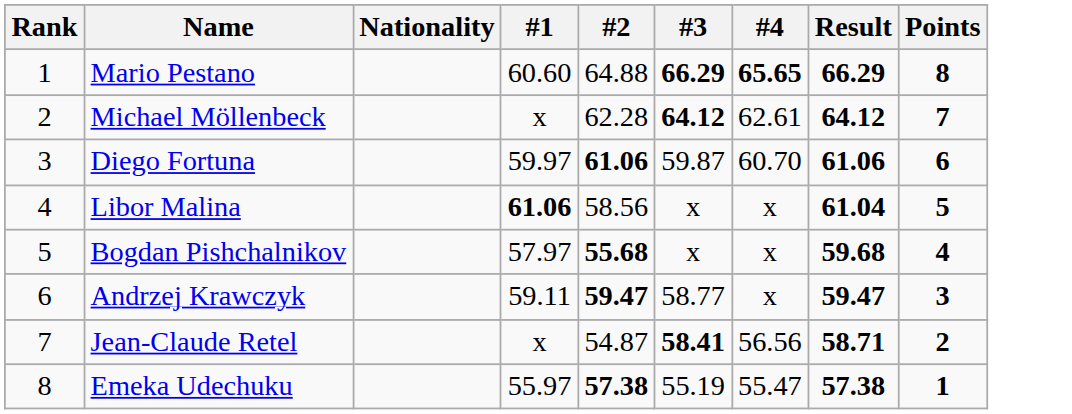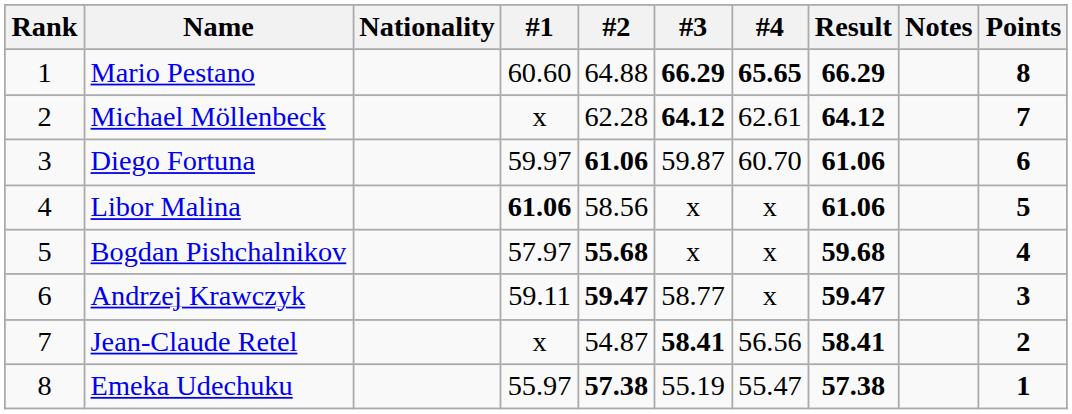 <table class="wikitable sortable" style="text-align:center">
 <tr>
 <th>Rank</th>
 <th>Name</th>
 <th>Nationality</th>
 <th>#1</th>
 <th>#2</th>
 <th>#3</th>
 <th>#4</th>
 <th>Result</th>
+<th>Notes</th>
 <th>Points</th>
 </tr>
 <tr>
 <td>1</td>
 <td align=left><a href='#'>Mario Pestano</a></td>
 <td align=left></td>
 <td>60.60</td>
 <td>64.88</td>
 <td><strong>66.29</strong></td>
 <td><strong>65.65</strong></td>
 <td><strong>66.29</strong></td>
+<td></td>
 <td><strong>8</strong></td>
 </tr>
 <tr>
 <td>2</td>
 <td align=left><a href='#'>Michael Möllenbeck</a></td>
 <td align=left></td>
 <td>x</td>
 <td>62.28</td>
 <td><strong>64.12</strong></td>
 <td>62.61</td>
 <td><strong>64.12</strong></td>
+<td></td>
 <td><strong>7</strong></td>
 </tr>
 <tr>
 <td>3</td>
 <td align=left><a href='#'>Diego Fortuna</a></td>
 <td align=left></td>
 <td>59.97</td>
 <td><strong>61.06</strong></td>
 <td>59.87</td>
 <td>60.70</td>
 <td><strong>61.06</strong></td>
+<td></td>
 <td><strong>6</strong></td>
 </tr>
 <tr>
 <td>4</td>
 <td align=left><a href='#'>Libor Malina</a></td>
 <td align=left></td>
 <td><strong>61.06</strong></td>
 <td>58.56</td>
 <td>x</td>
 <td>x</td>
-<td><strong>61.04</strong></td>
+<td><strong>61.06</strong></td>
+<td></td>
 <td><strong>5</strong></td>
 </tr>
 <tr>
 <td>5</td>
 <td align=left><a href='#'>Bogdan Pishchalnikov</a></td>
 <td align=left></td>
 <td>57.97</td>
 <td><strong>55.68</strong></td>
 <td>x</td>
 <td>x</td>
 <td><strong>59.68</strong></td>
+<td></td>
 <td><strong>4</strong></td>
 </tr>
 <tr>
 <td>6</td>
 <td align=left><a href='#'>Andrzej Krawczyk</a></td>
 <td align=left></td>
 <td>59.11</td>
 <td><strong>59.47</strong></td>
 <td>58.77</td>
 <td>x</td>
 <td><strong>59.47</strong></td>
+<td></td>
 <td><strong>3</strong></td>
 </tr>
 <tr>
 <td>7</td>
 <td align=left><a href='#'>Jean-Claude Retel</a></td>
 <td align=left></td>
 <td>x</td>
 <td>54.87</td>
 <td><strong>58.41</strong></td>
 <td>56.56</td>
-<td><strong>58.71</strong></td>
+<td><strong>58.41</strong></td>
+<td></td>
 <td><strong>2</strong></td>
 </tr>
 <tr>
 <td>8</td>
 <td align=left><a href='#'>Emeka Udechuku</a></td>
 <td align=left></td>
 <td>55.97</td>
 <td><strong>57.38</strong></td>
 <td>55.19</td>
 <td>55.47</td>
 <td><strong>57.38</strong></td>
+<td></td>
 <td><strong>1</strong></td>
 </tr>
 </table>
